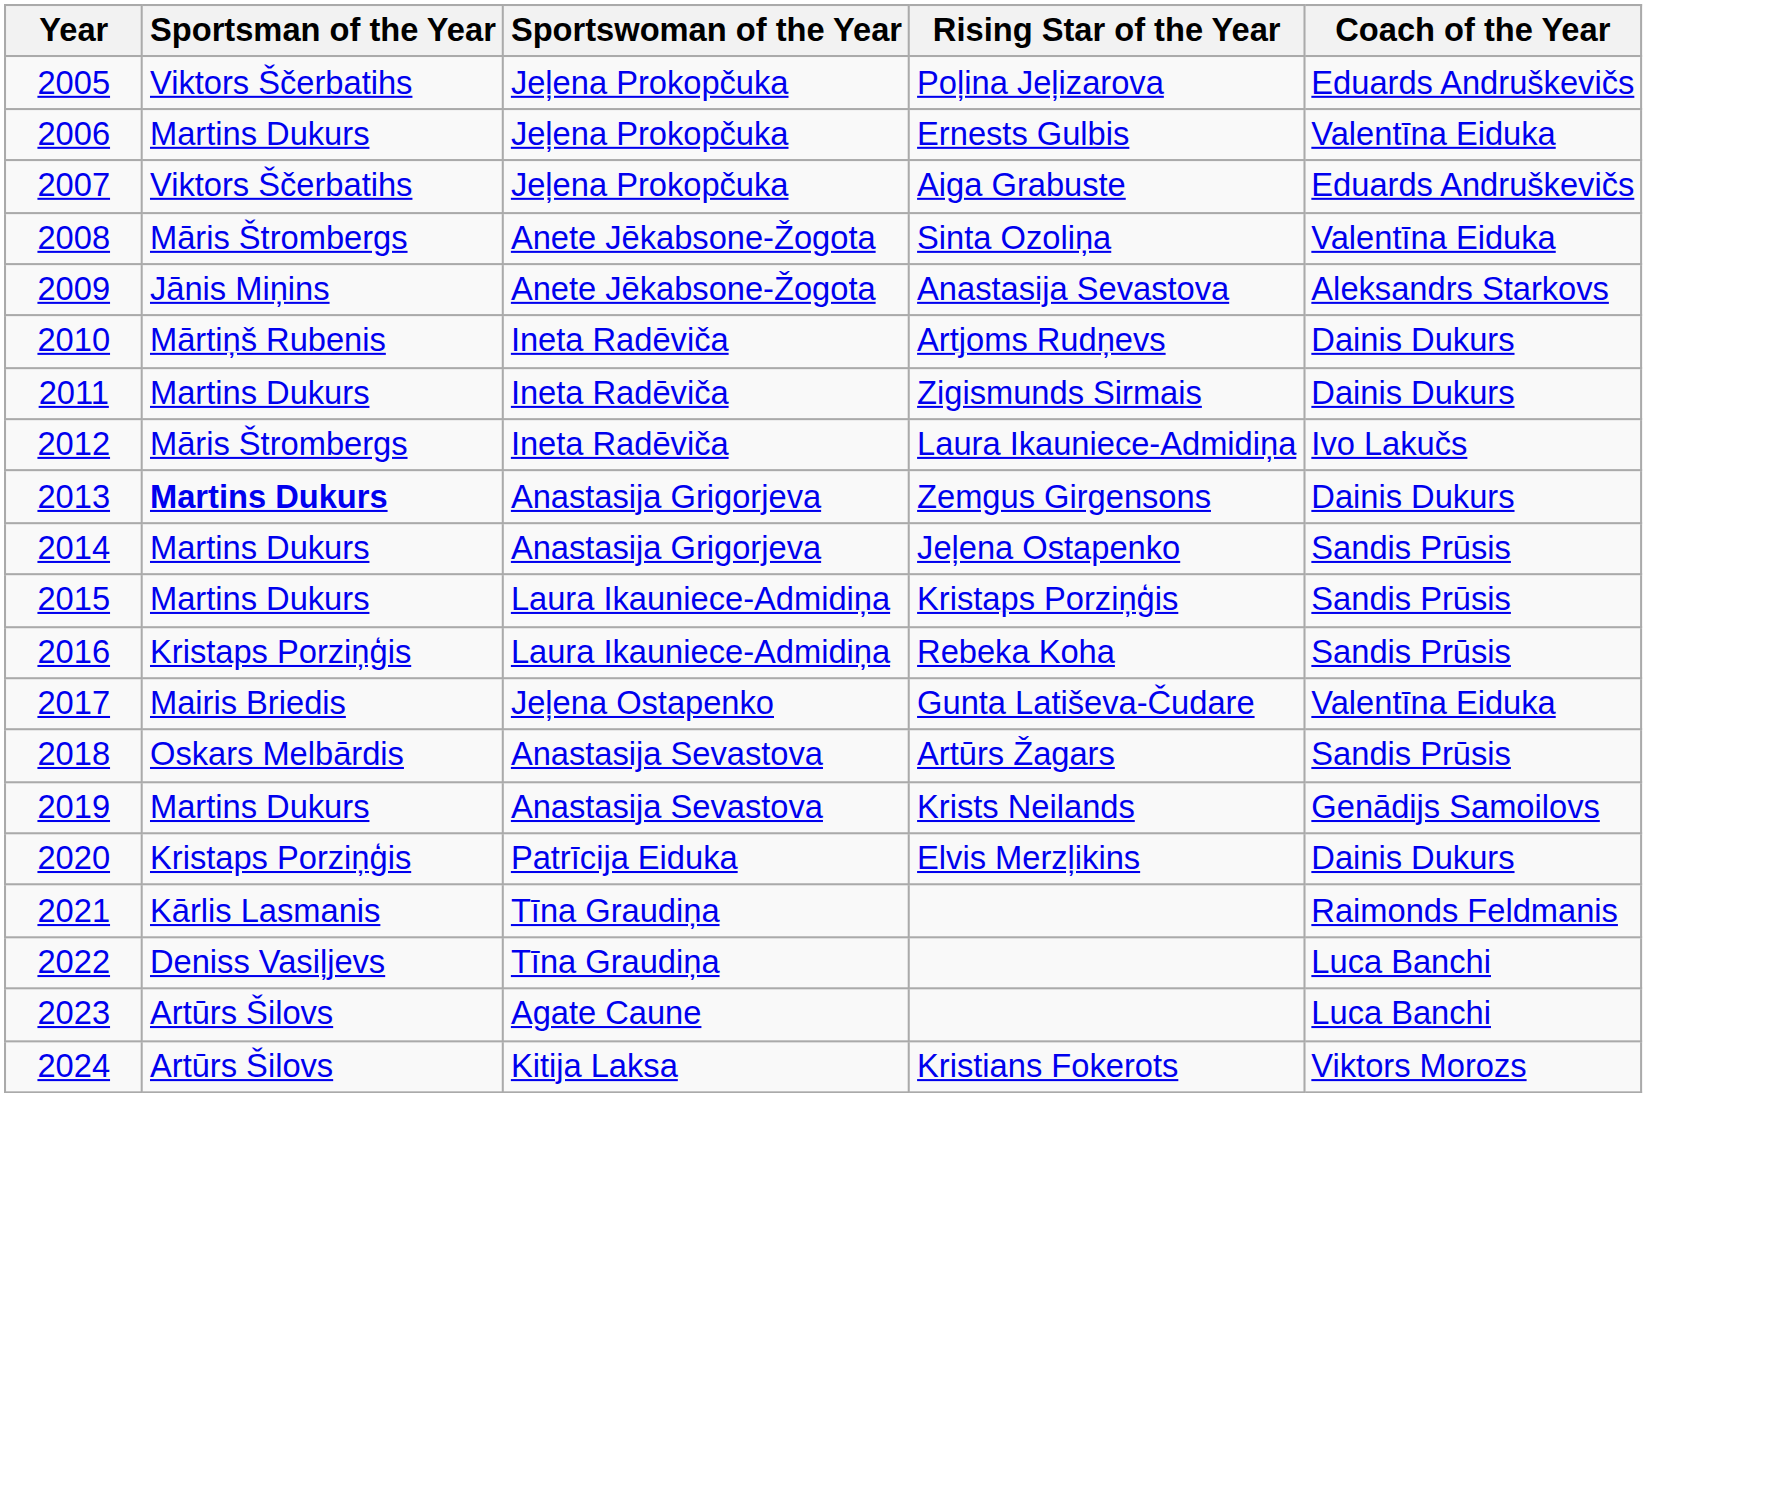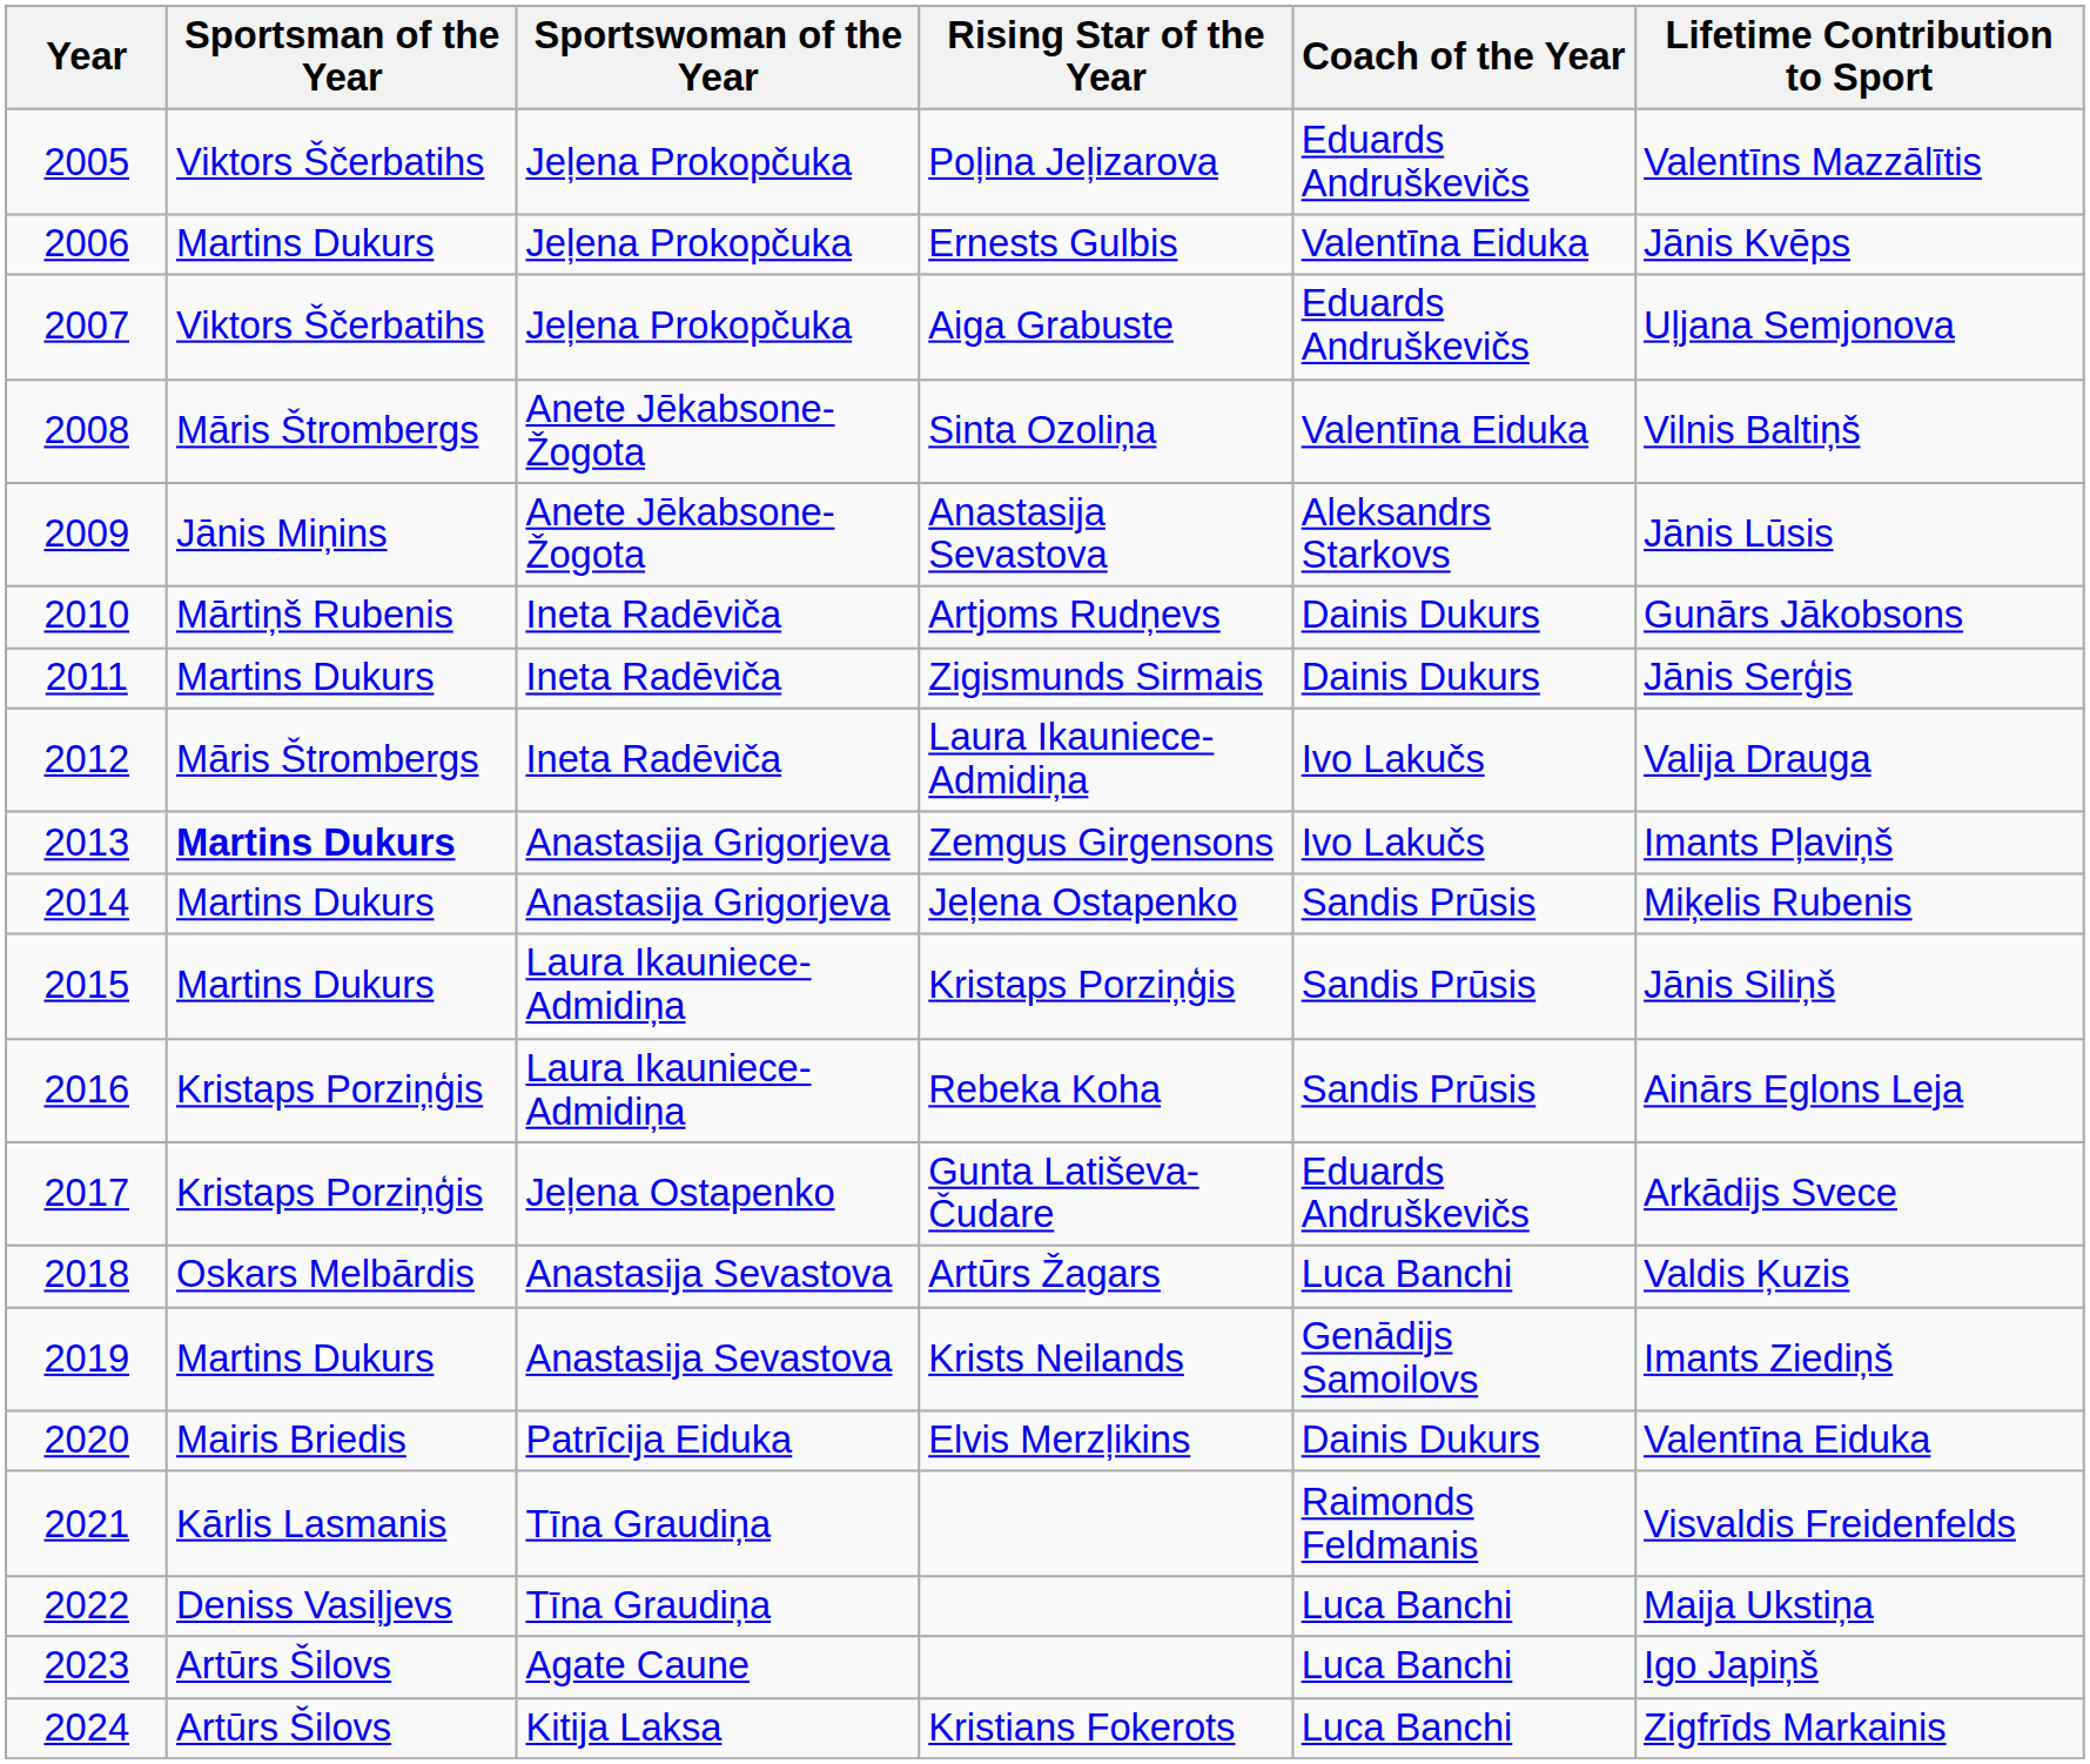 <table class="wikitable">
 <tr>
 <th width=60>Year</th>
 <th>Sportsman of the Year</th>
 <th>Sportswoman of the Year</th>
 <th>Rising Star of the Year</th>
 <th>Coach of the Year</th>
+<th>Lifetime Contribution to Sport</th>
 </tr>
 <tr>
 <td align="center"><a href='#'>2005</a></td>
 <td><a href='#'>Viktors Ščerbatihs</a></td>
 <td><a href='#'>Jeļena Prokopčuka</a></td>
 <td><a href='#'>Poļina Jeļizarova</a></td>
 <td><a href='#'>Eduards Andruškevičs</a></td>
+<td><a href='#'>Valentīns Mazzālītis</a></td>
 </tr>
 <tr>
 <td align="center"><a href='#'>2006</a></td>
 <td><a href='#'>Martins Dukurs</a></td>
 <td><a href='#'>Jeļena Prokopčuka</a></td>
 <td><a href='#'>Ernests Gulbis</a></td>
 <td><a href='#'>Valentīna Eiduka</a></td>
+<td><a href='#'>Jānis Kvēps</a></td>
 </tr>
 <tr>
 <td align="center"><a href='#'>2007</a></td>
 <td><a href='#'>Viktors Ščerbatihs</a></td>
 <td><a href='#'>Jeļena Prokopčuka</a></td>
 <td><a href='#'>Aiga Grabuste</a></td>
 <td><a href='#'>Eduards Andruškevičs</a></td>
+<td><a href='#'>Uļjana Semjonova</a></td>
 </tr>
 <tr>
 <td align="center"><a href='#'>2008</a></td>
 <td><a href='#'>Māris Štrombergs</a></td>
 <td><a href='#'>Anete Jēkabsone-Žogota</a></td>
 <td><a href='#'>Sinta Ozoliņa</a></td>
 <td><a href='#'>Valentīna Eiduka</a></td>
+<td><a href='#'>Vilnis Baltiņš</a></td>
 </tr>
 <tr>
 <td align="center"><a href='#'>2009</a></td>
 <td><a href='#'>Jānis Miņins</a></td>
 <td><a href='#'>Anete Jēkabsone-Žogota</a></td>
 <td><a href='#'>Anastasija Sevastova</a></td>
 <td><a href='#'>Aleksandrs Starkovs</a></td>
+<td><a href='#'>Jānis Lūsis</a></td>
 </tr>
 <tr>
 <td align="center"><a href='#'>2010</a></td>
 <td><a href='#'>Mārtiņš Rubenis</a></td>
 <td><a href='#'>Ineta Radēviča</a></td>
 <td><a href='#'>Artjoms Rudņevs</a></td>
 <td><a href='#'>Dainis Dukurs</a></td>
+<td><a href='#'>Gunārs Jākobsons</a></td>
 </tr>
 <tr>
 <td align="center"><a href='#'>2011</a></td>
 <td><a href='#'>Martins Dukurs</a></td>
 <td><a href='#'>Ineta Radēviča</a></td>
 <td><a href='#'>Zigismunds Sirmais</a></td>
 <td><a href='#'>Dainis Dukurs</a></td>
+<td><a href='#'>Jānis Serģis</a></td>
 </tr>
 <tr>
 <td align="center"><a href='#'>2012</a></td>
 <td><a href='#'>Māris Štrombergs</a></td>
 <td><a href='#'>Ineta Radēviča</a></td>
 <td><a href='#'>Laura Ikauniece-Admidiņa</a></td>
 <td><a href='#'>Ivo Lakučs</a></td>
+<td><a href='#'>Valija Drauga</a></td>
 </tr>
 <tr>
 <td align="center"><a href='#'>2013</a></td>
 <td><strong><a href='#'>Martins Dukurs</a></strong></td>
 <td><a href='#'>Anastasija Grigorjeva</a></td>
 <td><a href='#'>Zemgus Girgensons</a></td>
-<td><a href='#'>Dainis Dukurs</a></td>
+<td><a href='#'>Ivo Lakučs</a></td>
+<td><a href='#'>Imants Pļaviņš</a></td>
 </tr>
 <tr>
 <td align="center"><a href='#'>2014</a></td>
 <td><a href='#'>Martins Dukurs</a></td>
 <td><a href='#'>Anastasija Grigorjeva</a></td>
 <td><a href='#'>Jeļena Ostapenko</a></td>
 <td><a href='#'>Sandis Prūsis</a></td>
+<td><a href='#'>Miķelis Rubenis</a></td>
 </tr>
 <tr>
 <td align="center"><a href='#'>2015</a></td>
 <td><a href='#'>Martins Dukurs</a></td>
 <td><a href='#'>Laura Ikauniece-Admidiņa</a></td>
 <td><a href='#'>Kristaps Porziņģis</a></td>
 <td><a href='#'>Sandis Prūsis</a></td>
+<td><a href='#'>Jānis Siliņš</a></td>
 </tr>
 <tr>
 <td align="center"><a href='#'>2016</a></td>
 <td><a href='#'>Kristaps Porziņģis</a></td>
 <td><a href='#'>Laura Ikauniece-Admidiņa</a></td>
 <td><a href='#'>Rebeka Koha</a></td>
 <td><a href='#'>Sandis Prūsis</a></td>
+<td><a href='#'>Ainārs Eglons Leja</a></td>
 </tr>
 <tr>
 <td align="center"><a href='#'>2017</a></td>
-<td><a href='#'>Mairis Briedis</a></td>
+<td><a href='#'>Kristaps Porziņģis</a></td>
 <td><a href='#'>Jeļena Ostapenko</a></td>
 <td><a href='#'>Gunta Latiševa-Čudare</a></td>
-<td><a href='#'>Valentīna Eiduka</a></td>
+<td><a href='#'>Eduards Andruškevičs</a></td>
+<td><a href='#'>Arkādijs Svece</a></td>
 </tr>
 <tr>
 <td align="center"><a href='#'>2018</a></td>
 <td><a href='#'>Oskars Melbārdis</a></td>
 <td><a href='#'>Anastasija Sevastova</a></td>
 <td><a href='#'>Artūrs Žagars</a></td>
-<td><a href='#'>Sandis Prūsis</a></td>
+<td><a href='#'>Luca Banchi</a></td>
+<td><a href='#'>Valdis Ķuzis</a></td>
 </tr>
 <tr>
 <td align="center"><a href='#'>2019</a></td>
 <td><a href='#'>Martins Dukurs</a></td>
 <td><a href='#'>Anastasija Sevastova</a></td>
 <td><a href='#'>Krists Neilands</a></td>
 <td><a href='#'>Genādijs Samoilovs</a></td>
+<td><a href='#'>Imants Ziediņš</a></td>
 </tr>
 <tr>
 <td align=center><a href='#'>2020</a></td>
-<td><a href='#'>Kristaps Porziņģis</a></td>
+<td><a href='#'>Mairis Briedis</a></td>
 <td><a href='#'>Patrīcija Eiduka</a></td>
 <td><a href='#'>Elvis Merzļikins</a></td>
 <td><a href='#'>Dainis Dukurs</a></td>
+<td><a href='#'>Valentīna Eiduka</a></td>
 </tr>
 <tr>
 <td align=center><a href='#'>2021</a></td>
 <td><a href='#'>Kārlis Lasmanis</a></td>
 <td><a href='#'>Tīna Graudiņa</a></td>
 <td></td>
 <td><a href='#'>Raimonds Feldmanis</a></td>
+<td><a href='#'>Visvaldis Freidenfelds</a></td>
 </tr>
 <tr>
 <td align=center><a href='#'>2022</a></td>
 <td><a href='#'>Deniss Vasiļjevs</a></td>
 <td><a href='#'>Tīna Graudiņa</a></td>
 <td></td>
 <td><a href='#'>Luca Banchi</a></td>
+<td><a href='#'>Maija Ukstiņa</a></td>
 </tr>
 <tr>
 <td align=center><a href='#'>2023</a></td>
 <td><a href='#'>Artūrs Šilovs</a></td>
 <td><a href='#'>Agate Caune</a></td>
 <td></td>
 <td><a href='#'>Luca Banchi</a></td>
+<td><a href='#'>Igo Japiņš</a></td>
 </tr>
 <tr>
 <td align=center><a href='#'>2024</a></td>
 <td><a href='#'>Artūrs Šilovs</a></td>
 <td><a href='#'>Kitija Laksa</a></td>
 <td><a href='#'>Kristians Fokerots</a></td>
-<td><a href='#'>Viktors Morozs</a></td>
+<td><a href='#'>Luca Banchi</a></td>
+<td><a href='#'>Zigfrīds Markainis</a></td>
 </tr>
 </table>
